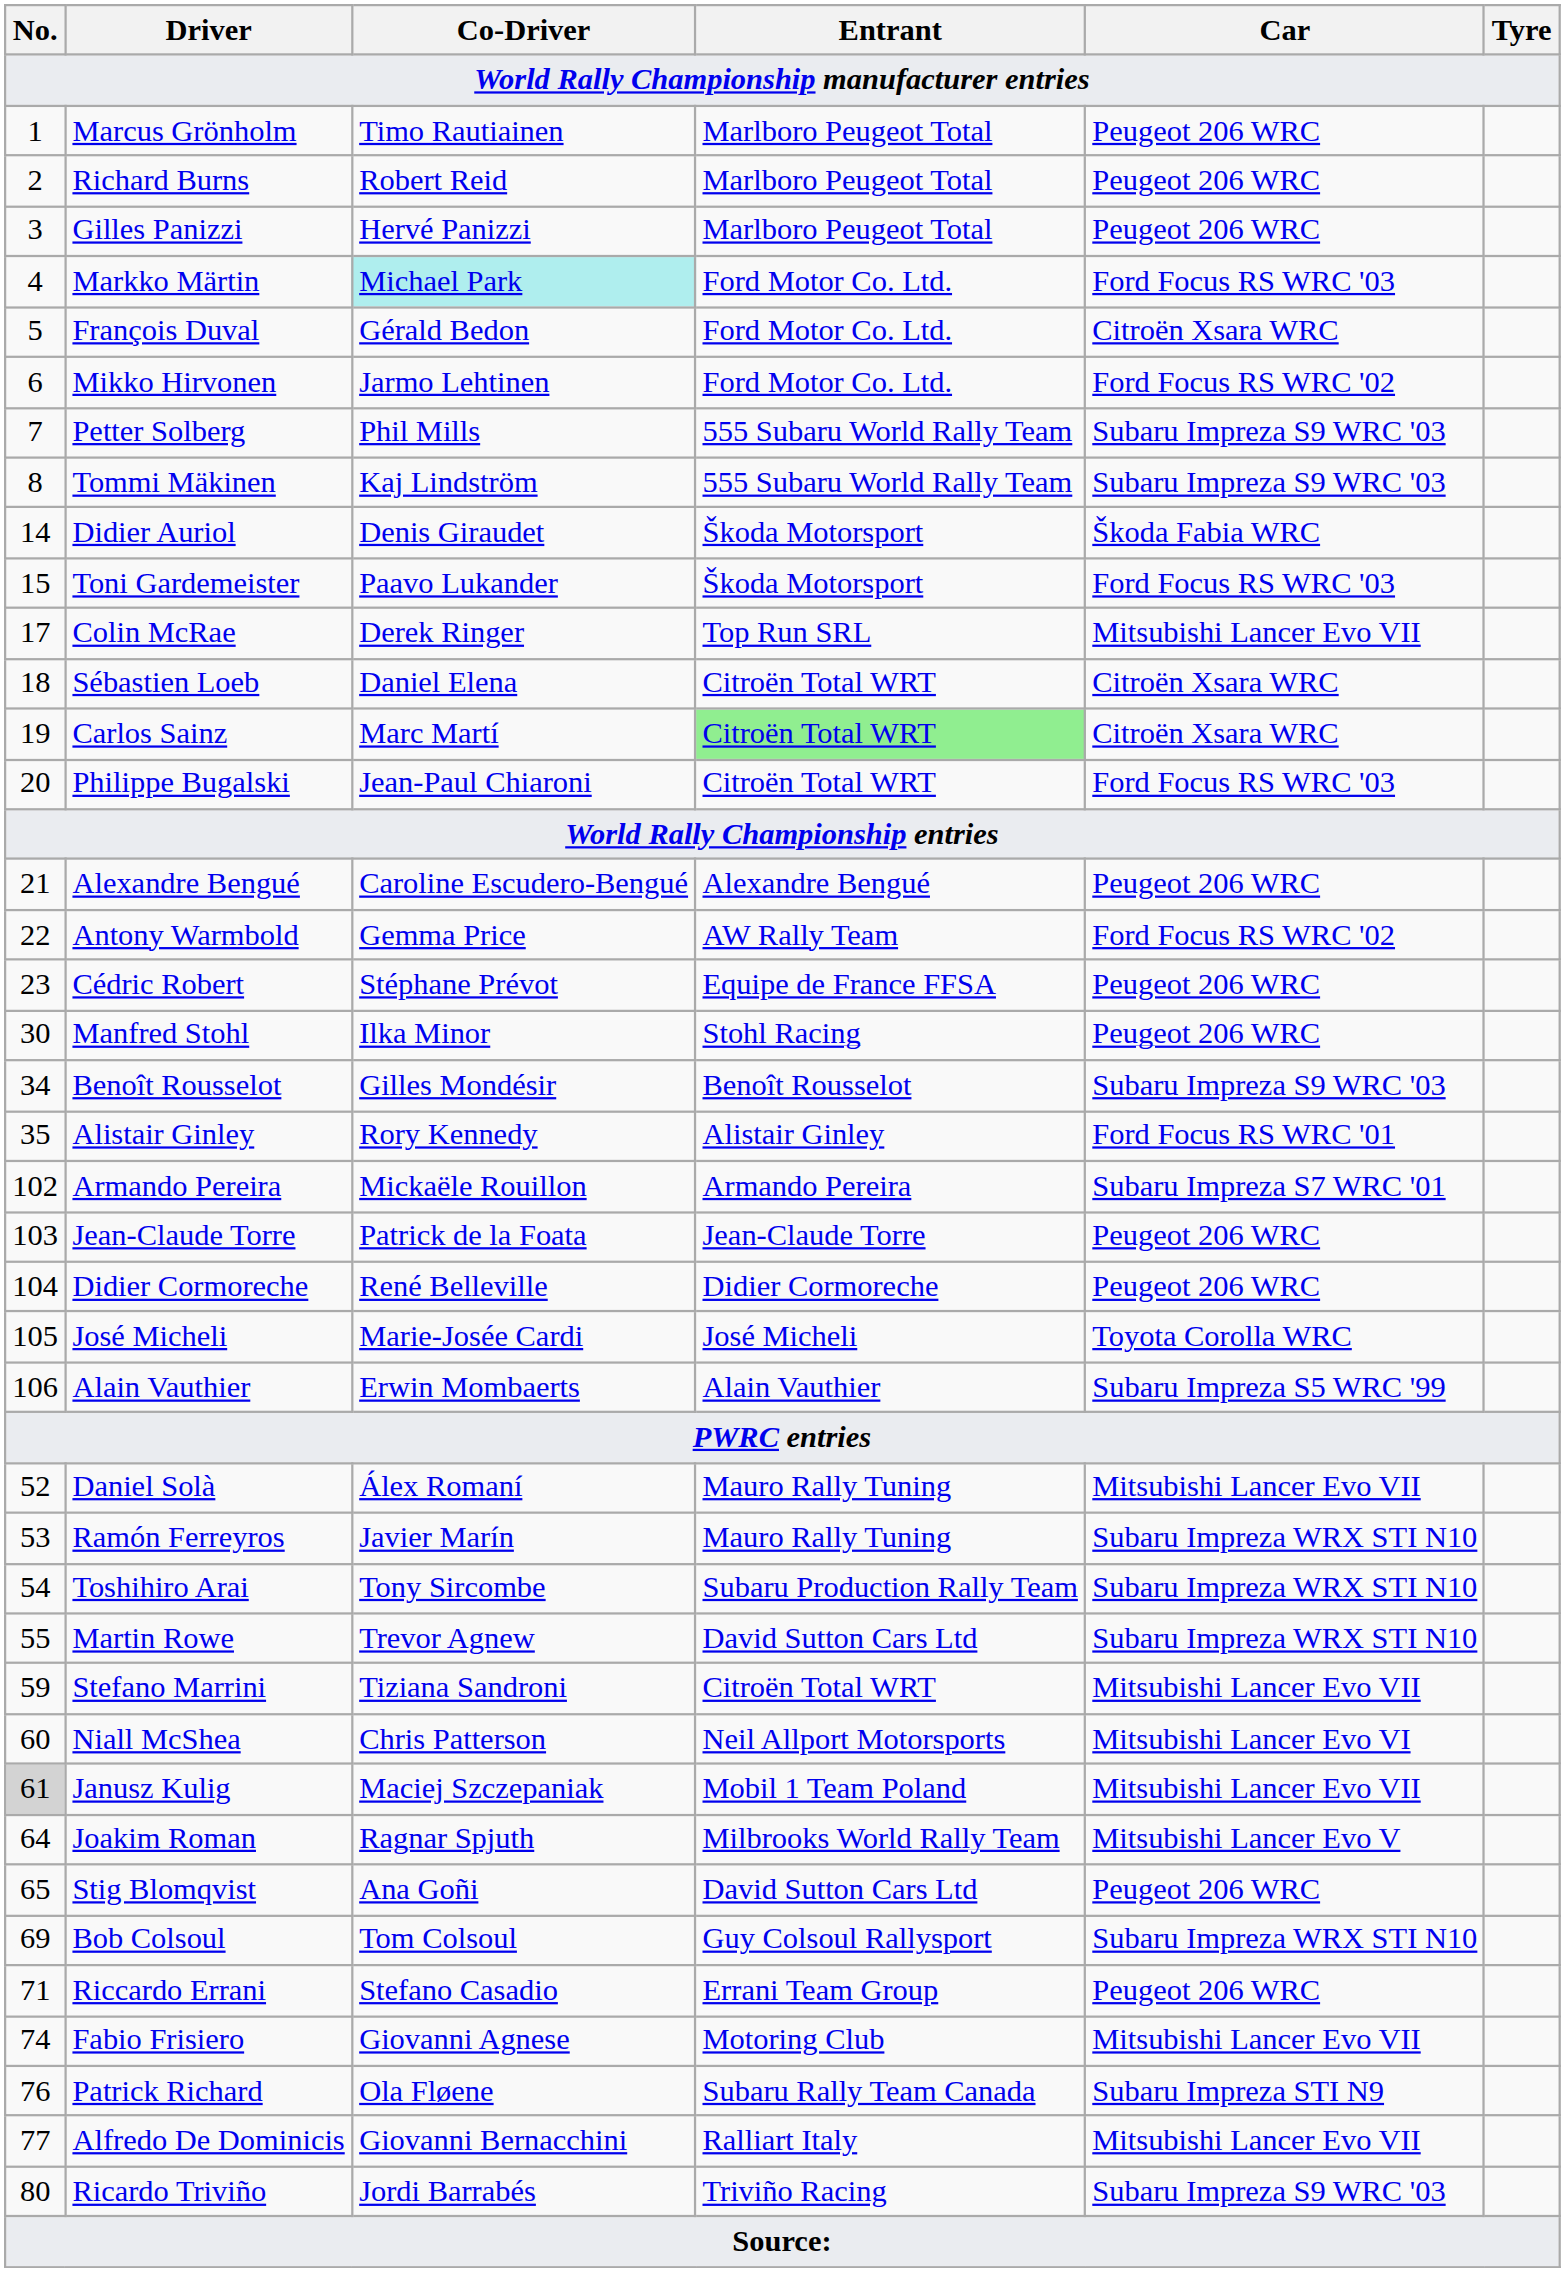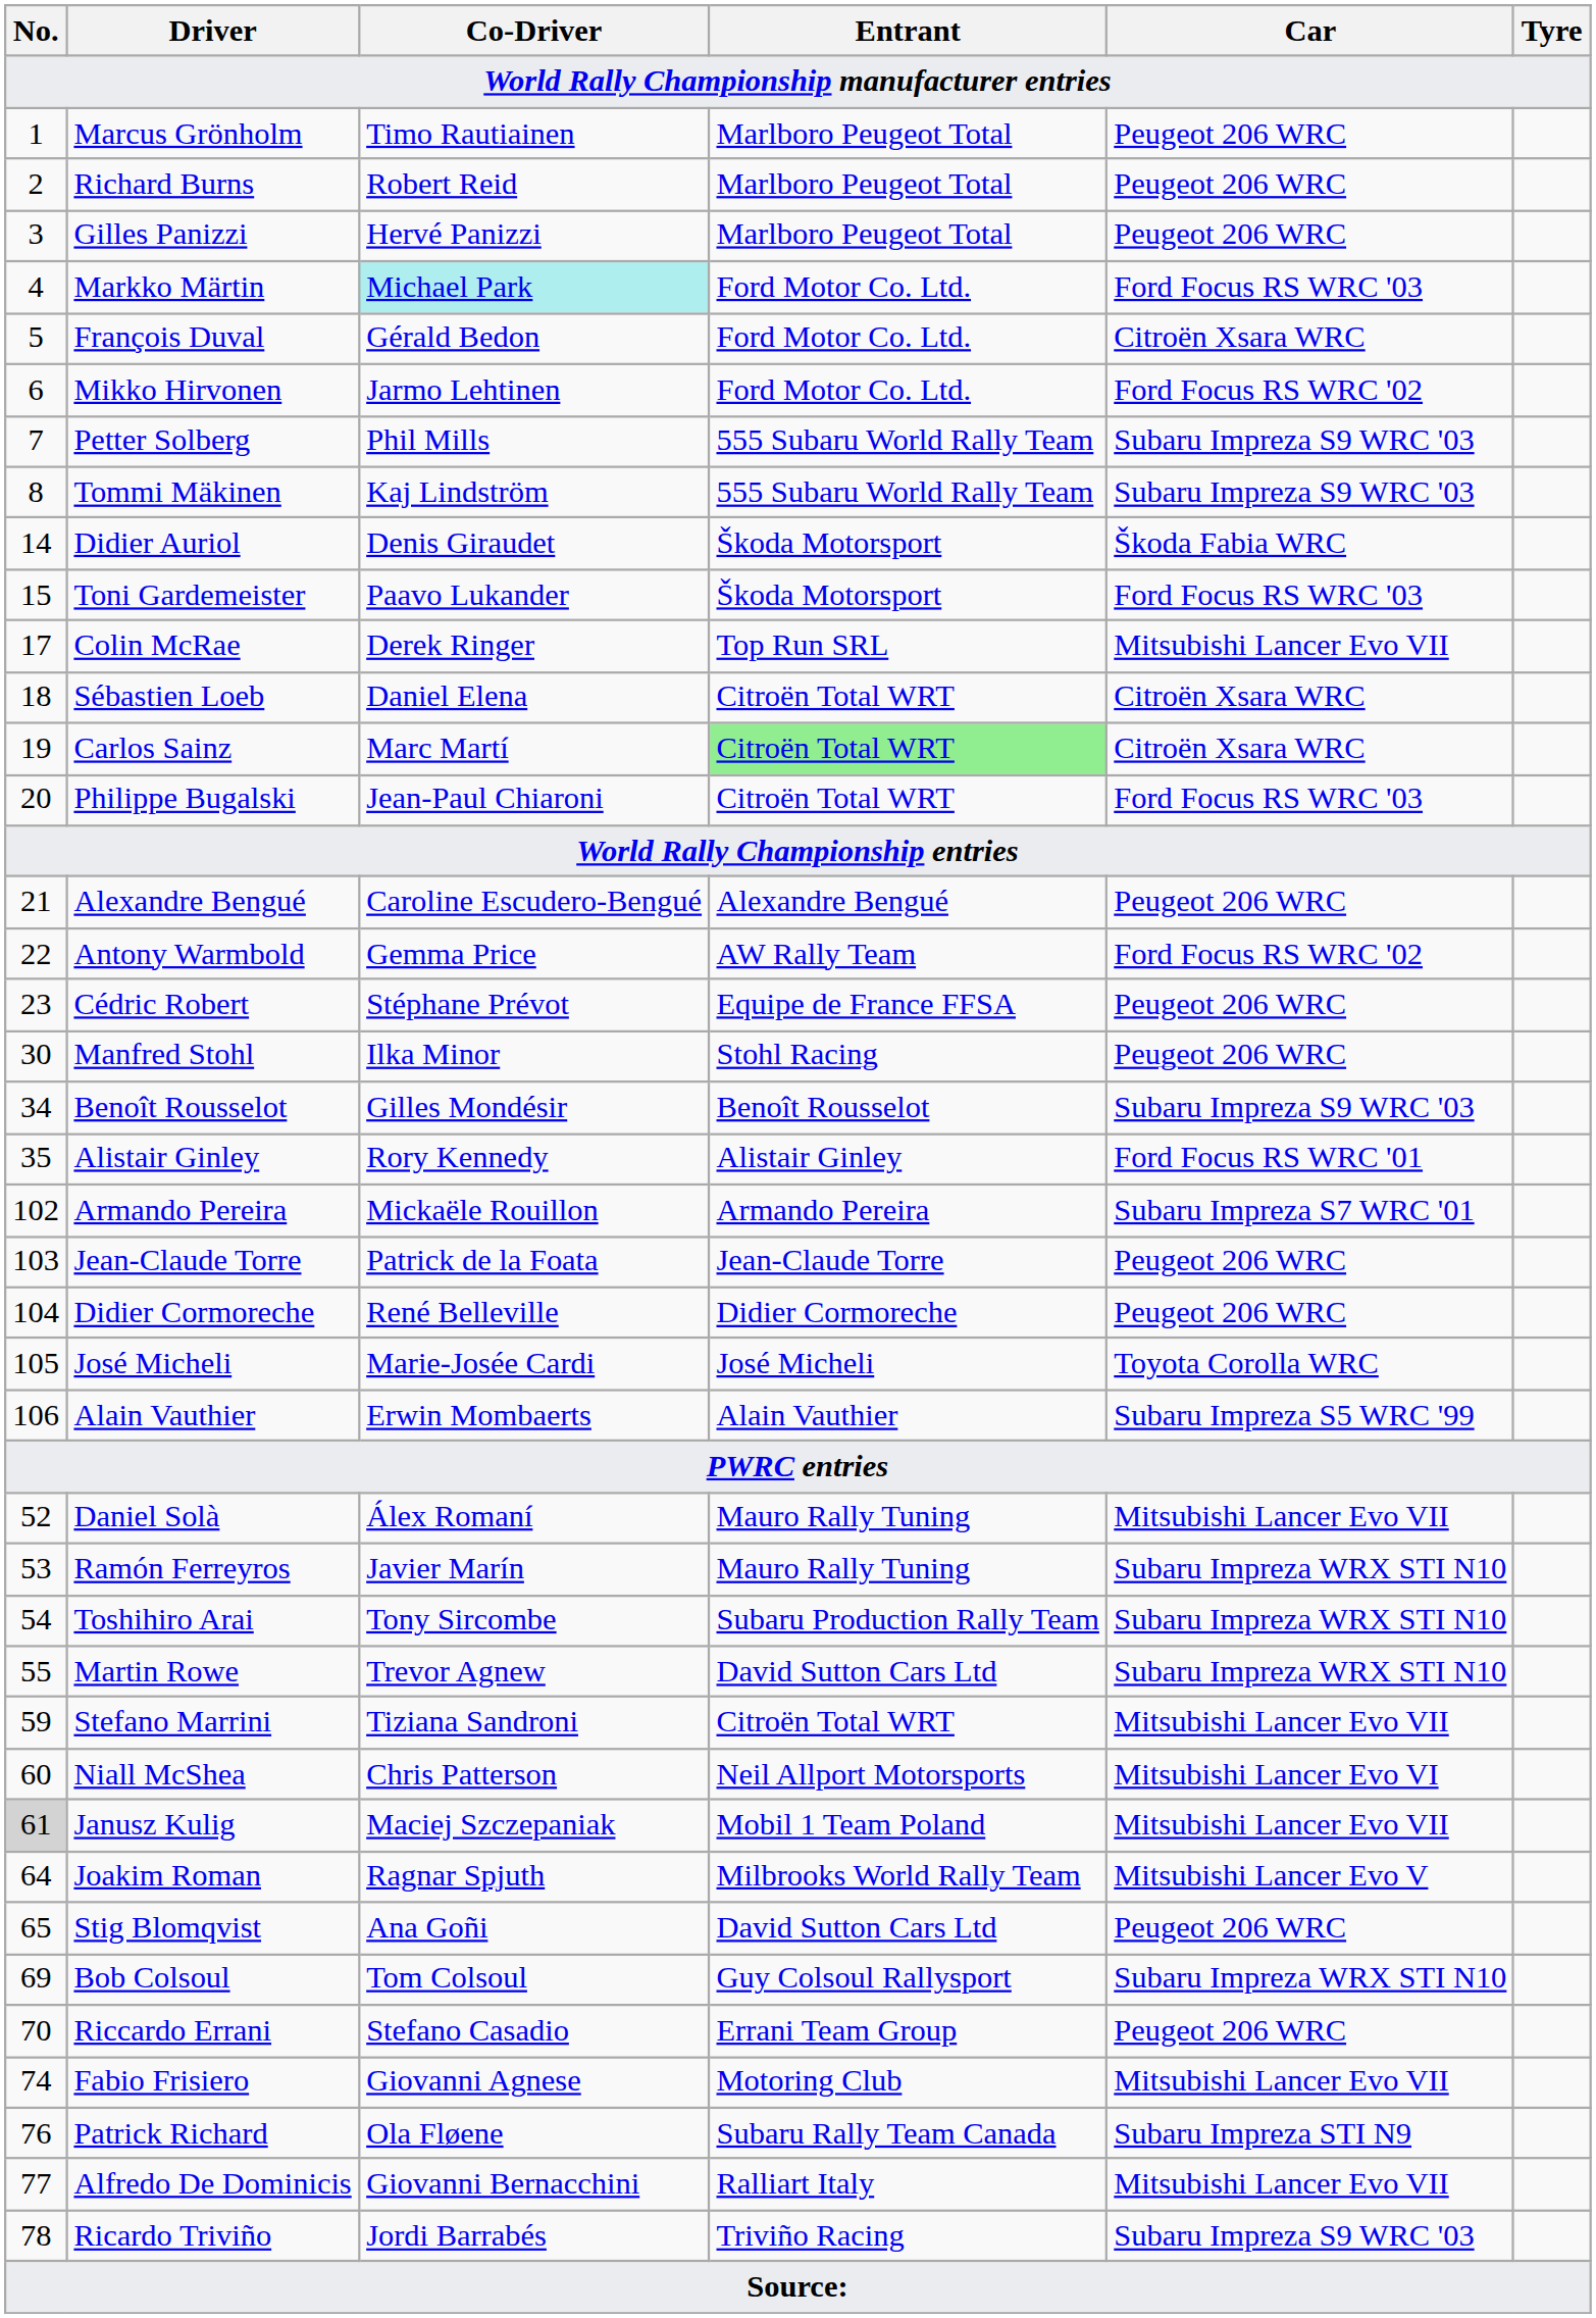 <table class="wikitable" style="font-size: 85%;">
 <tr>
 <th>No.</th>
 <th>Driver</th>
 <th>Co-Driver</th>
 <th>Entrant</th>
 <th>Car</th>
 <th>Tyre</th>
 </tr>
 <tr>
 <td style="background-color:#EAECF0; text-align:center" colspan="6"><strong><em><a href='#'>World Rally Championship</a> manufacturer entries</em></strong></td>
 </tr>
 <tr>
 <td align="center">1</td>
 <td> <a href='#'>Marcus Grönholm</a></td>
 <td> <a href='#'>Timo Rautiainen</a></td>
 <td> <a href='#'>Marlboro Peugeot Total</a></td>
 <td><a href='#'>Peugeot 206 WRC</a></td>
 <td align="center"></td>
 </tr>
 <tr>
 <td align="center">2</td>
 <td> <a href='#'>Richard Burns</a></td>
 <td> <a href='#'>Robert Reid</a></td>
 <td> <a href='#'>Marlboro Peugeot Total</a></td>
 <td><a href='#'>Peugeot 206 WRC</a></td>
 <td align="center"></td>
 </tr>
 <tr>
 <td align="center">3</td>
 <td> <a href='#'>Gilles Panizzi</a></td>
 <td> <a href='#'>Hervé Panizzi</a></td>
 <td> <a href='#'>Marlboro Peugeot Total</a></td>
 <td><a href='#'>Peugeot 206 WRC</a></td>
 <td align="center"></td>
 </tr>
 <tr>
 <td align="center">4</td>
 <td> <a href='#'>Markko Märtin</a></td>
 <td style="background: paleturquoise;"> <a href='#'>Michael Park</a></td>
 <td> <a href='#'>Ford Motor Co. Ltd.</a></td>
 <td><a href='#'>Ford Focus RS WRC '03</a></td>
 <td align="center"></td>
 </tr>
 <tr>
 <td align="center">5</td>
 <td> <a href='#'>François Duval</a></td>
 <td> <a href='#'>Gérald Bedon</a></td>
 <td> <a href='#'>Ford Motor Co. Ltd.</a></td>
 <td><a href='#'>Citroën Xsara WRC</a></td>
 <td align="center"></td>
 </tr>
 <tr>
 <td align="center">6</td>
 <td> <a href='#'>Mikko Hirvonen</a></td>
 <td> <a href='#'>Jarmo Lehtinen</a></td>
 <td> <a href='#'>Ford Motor Co. Ltd.</a></td>
 <td><a href='#'>Ford Focus RS WRC '02</a></td>
 <td align="center"></td>
 </tr>
 <tr>
 <td align="center">7</td>
 <td> <a href='#'>Petter Solberg</a></td>
 <td> <a href='#'>Phil Mills</a></td>
 <td> <a href='#'>555 Subaru World Rally Team</a></td>
 <td><a href='#'>Subaru Impreza S9 WRC '03</a></td>
 <td align="center"></td>
 </tr>
 <tr>
 <td align="center">8</td>
 <td> <a href='#'>Tommi Mäkinen</a></td>
 <td> <a href='#'>Kaj Lindström</a></td>
 <td> <a href='#'>555 Subaru World Rally Team</a></td>
 <td><a href='#'>Subaru Impreza S9 WRC '03</a></td>
 <td align="center"></td>
 </tr>
 <tr>
 <td align="center">14</td>
 <td> <a href='#'>Didier Auriol</a></td>
 <td> <a href='#'>Denis Giraudet</a></td>
 <td> <a href='#'>Škoda Motorsport</a></td>
 <td><a href='#'>Škoda Fabia WRC</a></td>
 <td align="center"></td>
 </tr>
 <tr>
 <td align="center">15</td>
 <td> <a href='#'>Toni Gardemeister</a></td>
 <td> <a href='#'>Paavo Lukander</a></td>
 <td> <a href='#'>Škoda Motorsport</a></td>
 <td><a href='#'>Ford Focus RS WRC '03</a></td>
 <td align="center"></td>
 </tr>
 <tr>
 <td align="center">17</td>
 <td> <a href='#'>Colin McRae</a></td>
 <td> <a href='#'>Derek Ringer</a></td>
 <td> <a href='#'>Top Run SRL</a></td>
 <td><a href='#'>Mitsubishi Lancer Evo VII</a></td>
 <td align="center"></td>
 </tr>
 <tr>
 <td align="center">18</td>
 <td> <a href='#'>Sébastien Loeb</a></td>
 <td> <a href='#'>Daniel Elena</a></td>
 <td> <a href='#'>Citroën Total WRT</a></td>
 <td><a href='#'>Citroën Xsara WRC</a></td>
 <td align="center"></td>
 </tr>
 <tr>
 <td align="center">19</td>
 <td> <a href='#'>Carlos Sainz</a></td>
 <td> <a href='#'>Marc Martí</a></td>
 <td style="background: lightgreen;"> <a href='#'>Citroën Total WRT</a></td>
 <td><a href='#'>Citroën Xsara WRC</a></td>
 <td align="center"></td>
 </tr>
 <tr>
 <td align="center">20</td>
 <td> <a href='#'>Philippe Bugalski</a></td>
 <td> <a href='#'>Jean-Paul Chiaroni</a></td>
 <td> <a href='#'>Citroën Total WRT</a></td>
 <td><a href='#'>Ford Focus RS WRC '03</a></td>
 <td align="center"></td>
 </tr>
 <tr>
 <td style="background-color:#EAECF0; text-align:center" colspan="6"><strong><em><a href='#'>World Rally Championship</a> entries</em></strong></td>
 </tr>
 <tr>
 <td align="center">21</td>
 <td> <a href='#'>Alexandre Bengué</a></td>
 <td> <a href='#'>Caroline Escudero-Bengué</a></td>
 <td> <a href='#'>Alexandre Bengué</a></td>
 <td><a href='#'>Peugeot 206 WRC</a></td>
 <td align="center"></td>
 </tr>
 <tr>
 <td align="center">22</td>
 <td> <a href='#'>Antony Warmbold</a></td>
 <td> <a href='#'>Gemma Price</a></td>
 <td> <a href='#'>AW Rally Team</a></td>
 <td><a href='#'>Ford Focus RS WRC '02</a></td>
 <td align="center"></td>
 </tr>
 <tr>
 <td align="center">23</td>
 <td> <a href='#'>Cédric Robert</a></td>
 <td> <a href='#'>Stéphane Prévot</a></td>
 <td> <a href='#'>Equipe de France FFSA</a></td>
 <td><a href='#'>Peugeot 206 WRC</a></td>
 <td align="center"></td>
 </tr>
 <tr>
 <td align="center">30</td>
 <td> <a href='#'>Manfred Stohl</a></td>
 <td> <a href='#'>Ilka Minor</a></td>
 <td> <a href='#'>Stohl Racing</a></td>
 <td><a href='#'>Peugeot 206 WRC</a></td>
 <td align="center"></td>
 </tr>
 <tr>
 <td align="center">34</td>
 <td> <a href='#'>Benoît Rousselot</a></td>
 <td> <a href='#'>Gilles Mondésir</a></td>
 <td> <a href='#'>Benoît Rousselot</a></td>
 <td><a href='#'>Subaru Impreza S9 WRC '03</a></td>
 <td></td>
 </tr>
 <tr>
 <td align="center">35</td>
 <td> <a href='#'>Alistair Ginley</a></td>
 <td> <a href='#'>Rory Kennedy</a></td>
 <td> <a href='#'>Alistair Ginley</a></td>
 <td><a href='#'>Ford Focus RS WRC '01</a></td>
 <td></td>
 </tr>
 <tr>
 <td align="center">102</td>
 <td> <a href='#'>Armando Pereira</a></td>
 <td> <a href='#'>Mickaële Rouillon</a></td>
 <td> <a href='#'>Armando Pereira</a></td>
 <td><a href='#'>Subaru Impreza S7 WRC '01</a></td>
 <td align="center"></td>
 </tr>
 <tr>
 <td align="center">103</td>
 <td> <a href='#'>Jean-Claude Torre</a></td>
 <td> <a href='#'>Patrick de la Foata</a></td>
 <td> <a href='#'>Jean-Claude Torre</a></td>
 <td><a href='#'>Peugeot 206 WRC</a></td>
 <td align="center"></td>
 </tr>
 <tr>
 <td align="center">104</td>
 <td> <a href='#'>Didier Cormoreche</a></td>
 <td> <a href='#'>René Belleville</a></td>
 <td> <a href='#'>Didier Cormoreche</a></td>
 <td><a href='#'>Peugeot 206 WRC</a></td>
 <td align="center"></td>
 </tr>
 <tr>
 <td align="center">105</td>
 <td> <a href='#'>José Micheli</a></td>
 <td> <a href='#'>Marie-Josée Cardi</a></td>
 <td> <a href='#'>José Micheli</a></td>
 <td><a href='#'>Toyota Corolla WRC</a></td>
 <td align="center"></td>
 </tr>
 <tr>
 <td align="center">106</td>
 <td> <a href='#'>Alain Vauthier</a></td>
 <td> <a href='#'>Erwin Mombaerts</a></td>
 <td> <a href='#'>Alain Vauthier</a></td>
 <td><a href='#'>Subaru Impreza S5 WRC '99</a></td>
 <td align="center"></td>
 </tr>
 <tr>
 <td style="background-color:#EAECF0; text-align:center" colspan="6"><strong><em><a href='#'>PWRC</a> entries</em></strong></td>
 </tr>
 <tr>
 <td align="center">52</td>
 <td> <a href='#'>Daniel Solà</a></td>
 <td> <a href='#'>Álex Romaní</a></td>
 <td> <a href='#'>Mauro Rally Tuning</a></td>
 <td><a href='#'>Mitsubishi Lancer Evo VII</a></td>
 <td align="center"></td>
 </tr>
 <tr>
 <td align="center">53</td>
 <td> <a href='#'>Ramón Ferreyros</a></td>
 <td> <a href='#'>Javier Marín</a></td>
 <td> <a href='#'>Mauro Rally Tuning</a></td>
 <td><a href='#'>Subaru Impreza WRX STI N10</a></td>
 <td></td>
 </tr>
 <tr>
 <td align="center">54</td>
 <td> <a href='#'>Toshihiro Arai</a></td>
 <td> <a href='#'>Tony Sircombe</a></td>
 <td> <a href='#'>Subaru Production Rally Team</a></td>
 <td><a href='#'>Subaru Impreza WRX STI N10</a></td>
 <td align="center"></td>
 </tr>
 <tr>
 <td align="center">55</td>
 <td> <a href='#'>Martin Rowe</a></td>
 <td> <a href='#'>Trevor Agnew</a></td>
 <td> <a href='#'>David Sutton Cars Ltd</a></td>
 <td><a href='#'>Subaru Impreza WRX STI N10</a></td>
 <td align="center"></td>
 </tr>
 <tr>
 <td align="center">59</td>
 <td> <a href='#'>Stefano Marrini</a></td>
 <td> <a href='#'>Tiziana Sandroni</a></td>
 <td> <a href='#'>Citroën Total WRT</a></td>
 <td><a href='#'>Mitsubishi Lancer Evo VII</a></td>
 <td></td>
 </tr>
 <tr>
 <td align="center">60</td>
 <td> <a href='#'>Niall McShea</a></td>
 <td> <a href='#'>Chris Patterson</a></td>
 <td> <a href='#'>Neil Allport Motorsports</a></td>
 <td><a href='#'>Mitsubishi Lancer Evo VI</a></td>
 <td align="center"></td>
 </tr>
 <tr>
 <td align="center" style="background: lightgrey;">61</td>
 <td> <a href='#'>Janusz Kulig</a></td>
 <td> <a href='#'>Maciej Szczepaniak</a></td>
 <td> <a href='#'>Mobil 1 Team Poland</a></td>
 <td><a href='#'>Mitsubishi Lancer Evo VII</a></td>
 <td></td>
 </tr>
 <tr>
 <td align="center">64</td>
 <td> <a href='#'>Joakim Roman</a></td>
 <td> <a href='#'>Ragnar Spjuth</a></td>
 <td> <a href='#'>Milbrooks World Rally Team</a></td>
 <td><a href='#'>Mitsubishi Lancer Evo V</a></td>
 <td></td>
 </tr>
 <tr>
 <td align="center">65</td>
 <td> <a href='#'>Stig Blomqvist</a></td>
 <td> <a href='#'>Ana Goñi</a></td>
 <td> <a href='#'>David Sutton Cars Ltd</a></td>
 <td><a href='#'>Peugeot 206 WRC</a></td>
 <td align="center"></td>
 </tr>
 <tr>
 <td align="center">69</td>
 <td> <a href='#'>Bob Colsoul</a></td>
 <td> <a href='#'>Tom Colsoul</a></td>
 <td> <a href='#'>Guy Colsoul Rallysport</a></td>
 <td><a href='#'>Subaru Impreza WRX STI N10</a></td>
 <td align="center"></td>
 </tr>
 <tr>
-<td align="center">71</td>
+<td align="center">70</td>
 <td> <a href='#'>Riccardo Errani</a></td>
 <td> <a href='#'>Stefano Casadio</a></td>
 <td> <a href='#'>Errani Team Group</a></td>
 <td><a href='#'>Peugeot 206 WRC</a></td>
 <td></td>
 </tr>
 <tr>
 <td align="center">74</td>
 <td> <a href='#'>Fabio Frisiero</a></td>
 <td> <a href='#'>Giovanni Agnese</a></td>
 <td> <a href='#'>Motoring Club</a></td>
 <td><a href='#'>Mitsubishi Lancer Evo VII</a></td>
 <td></td>
 </tr>
 <tr>
 <td align="center">76</td>
 <td> <a href='#'>Patrick Richard</a></td>
 <td> <a href='#'>Ola Fløene</a></td>
 <td> <a href='#'>Subaru Rally Team Canada</a></td>
 <td><a href='#'>Subaru Impreza STI N9</a></td>
 <td align="center"></td>
 </tr>
 <tr>
 <td align="center">77</td>
 <td> <a href='#'>Alfredo De Dominicis</a></td>
 <td> <a href='#'>Giovanni Bernacchini</a></td>
 <td> <a href='#'>Ralliart Italy</a></td>
 <td><a href='#'>Mitsubishi Lancer Evo VII</a></td>
 <td></td>
 </tr>
 <tr>
-<td align="center">80</td>
+<td align="center">78</td>
 <td> <a href='#'>Ricardo Triviño</a></td>
 <td> <a href='#'>Jordi Barrabés</a></td>
 <td> <a href='#'>Triviño Racing</a></td>
 <td><a href='#'>Subaru Impreza S9 WRC '03</a></td>
 <td></td>
 </tr>
 <tr>
 <td style="background-color:#EAECF0; text-align:center" colspan="6"><strong>Source:</strong></td>
 </tr>
 <tr>
 </tr>
 </table>
